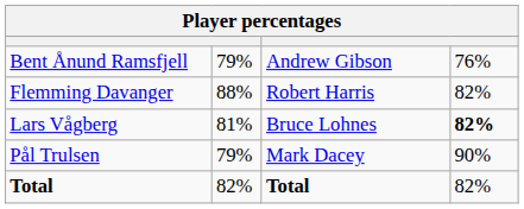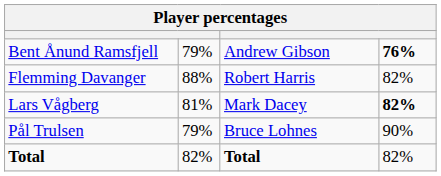 <table class="wikitable">
 <tr>
 <th colspan=4 width=400>Player percentages</th>
 </tr>
 <tr>
 <th colspan=2 width=200></th>
 <th colspan=2 width=200></th>
 </tr>
 <tr>
 <td><a href='#'>Bent Ånund Ramsfjell</a></td>
 <td>79%</td>
 <td><a href='#'>Andrew Gibson</a></td>
-<td>76%</td>
+<td><strong>76%</strong></td>
 </tr>
 <tr>
 <td><a href='#'>Flemming Davanger</a></td>
 <td>88%</td>
 <td><a href='#'>Robert Harris</a></td>
 <td>82%</td>
 </tr>
 <tr>
 <td><a href='#'>Lars Vågberg</a></td>
 <td>81%</td>
-<td><a href='#'>Bruce Lohnes</a></td>
+<td><a href='#'>Mark Dacey</a></td>
 <td><strong>82%</strong></td>
 </tr>
 <tr>
 <td><a href='#'>Pål Trulsen</a></td>
 <td>79%</td>
-<td><a href='#'>Mark Dacey</a></td>
+<td><a href='#'>Bruce Lohnes</a></td>
 <td>90%</td>
 </tr>
 <tr>
 <td><strong>Total</strong></td>
 <td>82%</td>
 <td><strong>Total</strong></td>
 <td>82%</td>
 </tr>
 </table>
